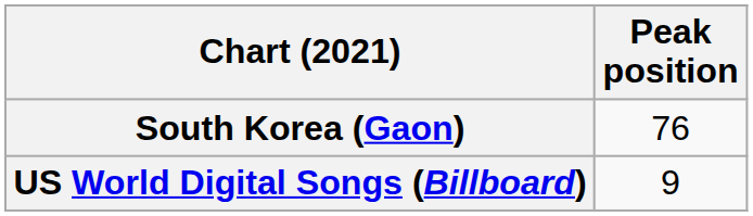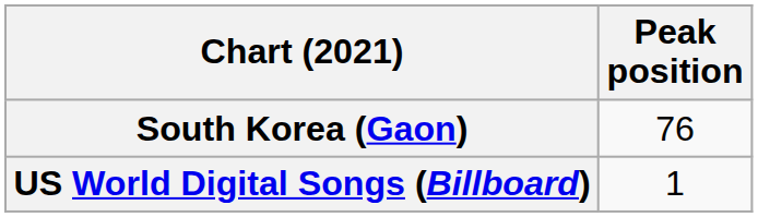 <table class="wikitable sortable plainrowheaders" style="text-align:center">
 <tr>
 <th scope="col">Chart (2021)</th>
 <th scope="col">Peak<br>position</th>
 </tr>
 <tr>
 <th scope="row">South Korea (<a href='#'>Gaon</a>)</th>
 <td align="center">76</td>
 </tr>
 <tr>
 <th scope="row">US <a href='#'>World Digital Songs</a> (<em><a href='#'>Billboard</a></em>)</th>
-<td align="center">9</td>
+<td align="center">1</td>
 </tr>
 </table>
